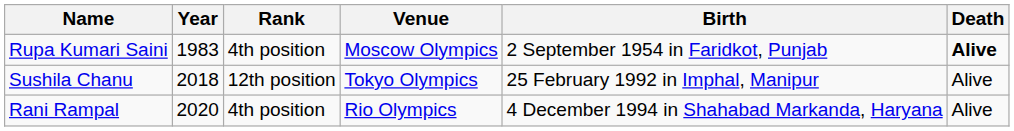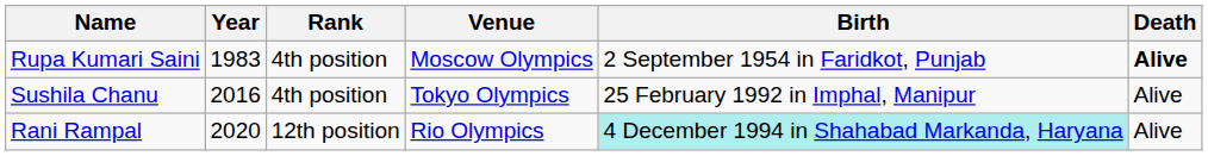 <table class="wikitable">
 <tr>
 <th>Name</th>
 <th>Year</th>
 <th>Rank</th>
 <th>Venue</th>
 <th>Birth</th>
 <th>Death</th>
 </tr>
 <tr>
 <td><a href='#'>Rupa Kumari Saini</a></td>
 <td>1983</td>
 <td>4th position</td>
 <td><a href='#'>Moscow Olympics</a></td>
 <td>2 September 1954 in <a href='#'>Faridkot</a>, <a href='#'>Punjab</a></td>
 <td><strong>Alive</strong></td>
 </tr>
 <tr>
 <td><a href='#'>Sushila Chanu</a></td>
-<td>2018</td>
-<td>12th position</td>
+<td>2016</td>
+<td>4th position</td>
 <td><a href='#'>Tokyo Olympics</a></td>
 <td>25 February 1992 in <a href='#'>Imphal</a>, <a href='#'>Manipur</a></td>
 <td>Alive</td>
 </tr>
 <tr>
 <td><a href='#'>Rani Rampal</a></td>
 <td>2020</td>
-<td>4th position</td>
+<td>12th position</td>
 <td><a href='#'>Rio Olympics</a></td>
-<td>4 December 1994 in <a href='#'>Shahabad Markanda</a>, <a href='#'>Haryana</a></td>
+<td style="background: paleturquoise;">4 December 1994 in <a href='#'>Shahabad Markanda</a>, <a href='#'>Haryana</a></td>
 <td>Alive</td>
 </tr>
 </table>
